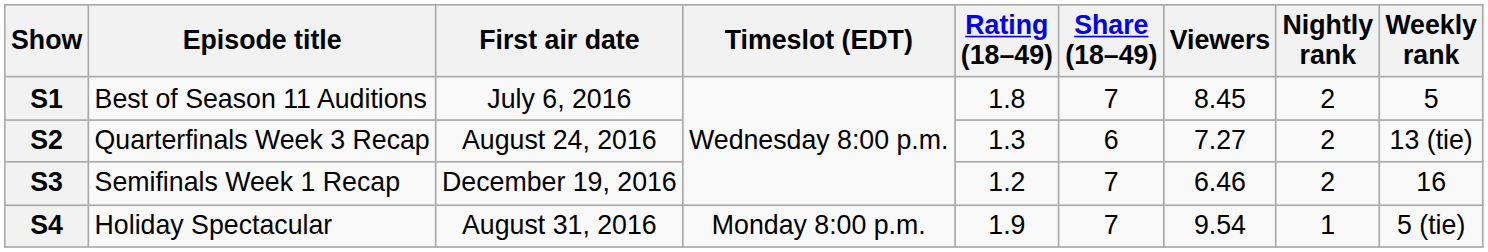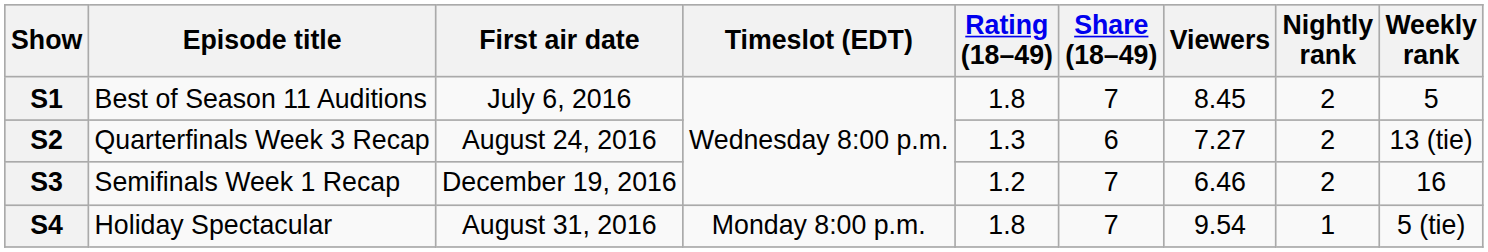 <table class="wikitable" style="text-align:center">
 <tr>
 <th>Show</th>
 <th>Episode title</th>
 <th>First air date</th>
 <th>Timeslot (EDT)</th>
 <th><a href='#'>Rating</a><br>(18–49)</th>
 <th><a href='#'>Share</a><br>(18–49)</th>
 <th>Viewers<br></th>
 <th>Nightly<br>rank</th>
 <th>Weekly<br>rank</th>
 </tr>
 <tr>
 <th>S1</th>
 <td style="text-align:left;">Best of Season 11 Auditions</td>
 <td>July 6, 2016</td>
 <td rowspan="3">Wednesday 8:00 p.m.</td>
 <td>1.8</td>
 <td>7</td>
 <td>8.45 </td>
 <td>2</td>
 <td>5 </td>
 </tr>
 <tr>
 <th>S2</th>
 <td style="text-align:left;">Quarterfinals Week 3 Recap</td>
 <td>August 24, 2016</td>
 <td>1.3</td>
 <td>6</td>
 <td>7.27 </td>
 <td>2</td>
 <td>13 (tie) </td>
 </tr>
 <tr>
 <th>S3</th>
 <td style="text-align:left;">Semifinals Week 1 Recap</td>
 <td>December 19, 2016</td>
 <td>1.2</td>
 <td>7</td>
 <td>6.46 </td>
 <td>2</td>
 <td>16 </td>
 </tr>
 <tr>
 <th>S4</th>
 <td style="text-align:left;">Holiday Spectacular</td>
 <td>August 31, 2016</td>
 <td>Monday 8:00 p.m.</td>
-<td>1.9</td>
+<td>1.8</td>
 <td>7</td>
 <td>9.54 </td>
 <td>1</td>
 <td>5 (tie) </td>
 </tr>
 </table>
